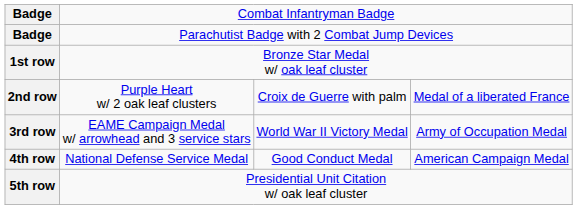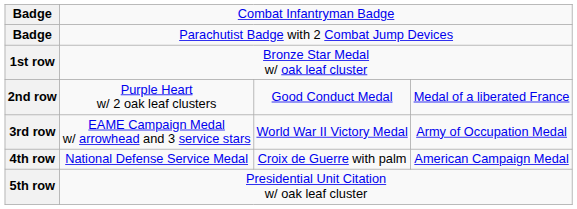 <table class=wikitable style="margin:1em auto; text-align:center;">
 <tr>
 <th>Badge</th>
 <td colspan=3><a href='#'>Combat Infantryman Badge</a></td>
 </tr>
 <tr>
 <th>Badge</th>
 <td colspan=3><a href='#'>Parachutist Badge</a> with 2 <a href='#'>Combat Jump Devices</a></td>
 </tr>
 <tr>
 <th>1st row</th>
 <td colspan=3><a href='#'>Bronze Star Medal</a><br>w/ <a href='#'>oak leaf cluster</a></td>
 </tr>
 <tr>
 <th>2nd row</th>
 <td><a href='#'>Purple Heart</a><br>w/ 2 oak leaf clusters</td>
-<td><a href='#'>Croix de Guerre</a> with palm</td>
+<td><a href='#'>Good Conduct Medal</a></td>
 <td><a href='#'>Medal of a liberated France</a></td>
 </tr>
 <tr>
 <th>3rd row</th>
 <td class=nowrap><a href='#'>EAME Campaign Medal</a><br>w/ <a href='#'>arrowhead</a> and 3 <a href='#'>service stars</a></td>
 <td><a href='#'>World War II Victory Medal</a></td>
 <td><a href='#'>Army of Occupation Medal</a></td>
 </tr>
 <tr>
 <th>4th row</th>
 <td><a href='#'>National Defense Service Medal</a></td>
-<td><a href='#'>Good Conduct Medal</a></td>
+<td><a href='#'>Croix de Guerre</a> with palm</td>
 <td><a href='#'>American Campaign Medal</a></td>
 </tr>
 <tr>
 <th>5th row</th>
 <td colspan=3><a href='#'>Presidential Unit Citation</a><br>w/ oak leaf cluster</td>
 </tr>
 </table>
